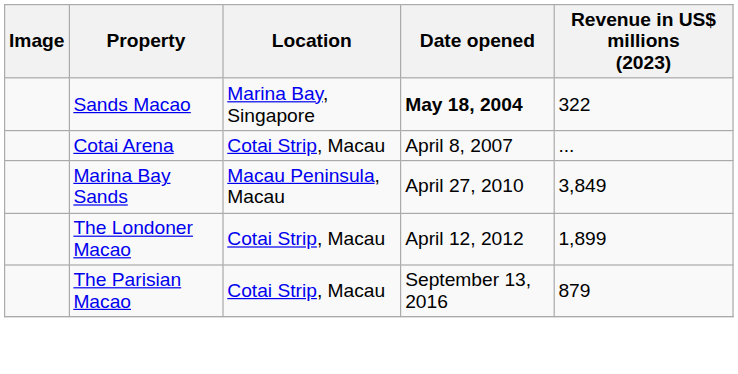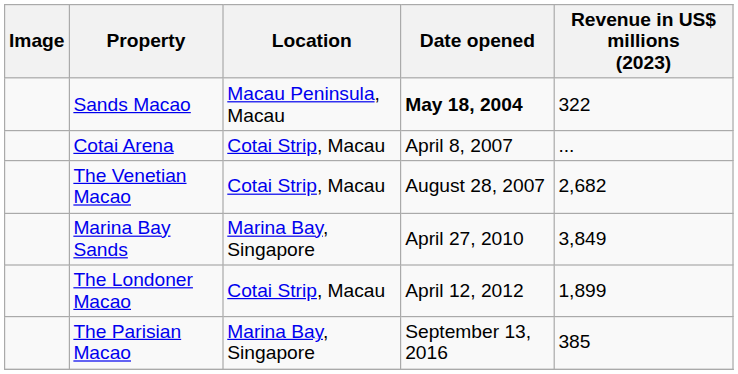 <table class="wikitable">
 <tr>
 <th>Image</th>
 <th>Property</th>
 <th>Location</th>
 <th>Date opened</th>
 <th>Revenue in US$ millions<br>(2023)</th>
 </tr>
 <tr>
 <td></td>
 <td><a href='#'>Sands Macao</a></td>
-<td><a href='#'>Marina Bay</a>, Singapore</td>
+<td><a href='#'>Macau Peninsula</a>, Macau</td>
 <td><strong>May 18, 2004</strong></td>
 <td>322</td>
 </tr>
 <tr>
 <td></td>
 <td><a href='#'>Cotai Arena</a></td>
 <td><a href='#'>Cotai Strip</a>, Macau</td>
 <td>April 8, 2007</td>
 <td>...</td>
 </tr>
 <tr>
 <td></td>
+<td><a href='#'>The Venetian Macao</a></td>
+<td><a href='#'>Cotai Strip</a>, Macau</td>
+<td>August 28, 2007</td>
+<td>2,682</td>
+</tr>
+<tr>
+<td></td>
 <td><a href='#'>Marina Bay Sands</a></td>
-<td><a href='#'>Macau Peninsula</a>, Macau</td>
+<td><a href='#'>Marina Bay</a>, Singapore</td>
 <td>April 27, 2010</td>
 <td>3,849</td>
 </tr>
 <tr>
 <td></td>
 <td><a href='#'>The Londoner Macao</a></td>
 <td><a href='#'>Cotai Strip</a>, Macau</td>
 <td>April 12, 2012</td>
 <td>1,899</td>
 </tr>
 <tr>
 <td></td>
 <td><a href='#'>The Parisian Macao</a></td>
-<td><a href='#'>Cotai Strip</a>, Macau</td>
+<td><a href='#'>Marina Bay</a>, Singapore</td>
 <td>September 13, 2016</td>
-<td>879</td>
+<td>385</td>
 </tr>
 <tr>
 </tr>
 </table>
